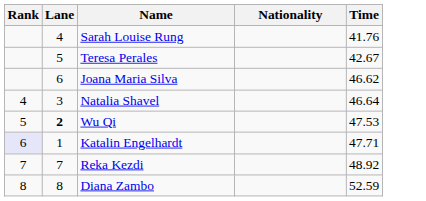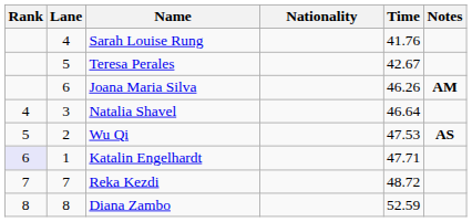 <table class="wikitable sortable" style="text-align:center">
 <tr>
 <th>Rank</th>
 <th>Lane</th>
 <th style="width:180px">Name</th>
 <th style="width:125px">Nationality</th>
 <th>Time</th>
+<th>Notes</th>
 </tr>
 <tr>
 <td></td>
 <td>4</td>
 <td style="text-align:left;"><a href='#'>Sarah Louise Rung</a></td>
 <td style="text-align:left;"></td>
 <td>41.76</td>
+<td></td>
 </tr>
 <tr>
 <td></td>
 <td>5</td>
 <td style="text-align:left;"><a href='#'>Teresa Perales</a></td>
 <td style="text-align:left;"></td>
 <td>42.67</td>
+<td></td>
 </tr>
 <tr>
 <td></td>
 <td>6</td>
 <td style="text-align:left;"><a href='#'>Joana Maria Silva</a></td>
 <td style="text-align:left;"></td>
-<td>46.62</td>
+<td>46.26</td>
+<td><strong>AM</strong></td>
 </tr>
 <tr>
 <td>4</td>
 <td>3</td>
 <td style="text-align:left;"><a href='#'>Natalia Shavel</a></td>
 <td style="text-align:left;"></td>
 <td>46.64</td>
+<td></td>
 </tr>
 <tr>
 <td>5</td>
-<td><strong>2</strong></td>
+<td>2</td>
 <td style="text-align:left;"><a href='#'>Wu Qi</a></td>
 <td style="text-align:left;"></td>
 <td>47.53</td>
+<td><strong>AS</strong></td>
 </tr>
 <tr>
 <td style="background: lavender;">6</td>
 <td>1</td>
 <td style="text-align:left;"><a href='#'>Katalin Engelhardt</a></td>
 <td style="text-align:left;"></td>
 <td>47.71</td>
+<td></td>
 </tr>
 <tr>
 <td>7</td>
 <td>7</td>
 <td style="text-align:left;"><a href='#'>Reka Kezdi</a></td>
 <td style="text-align:left;"></td>
-<td>48.92</td>
+<td>48.72</td>
+<td></td>
 </tr>
 <tr>
 <td>8</td>
 <td>8</td>
 <td style="text-align:left;"><a href='#'>Diana Zambo</a></td>
 <td style="text-align:left;"></td>
 <td>52.59</td>
+<td></td>
 </tr>
 </table>
